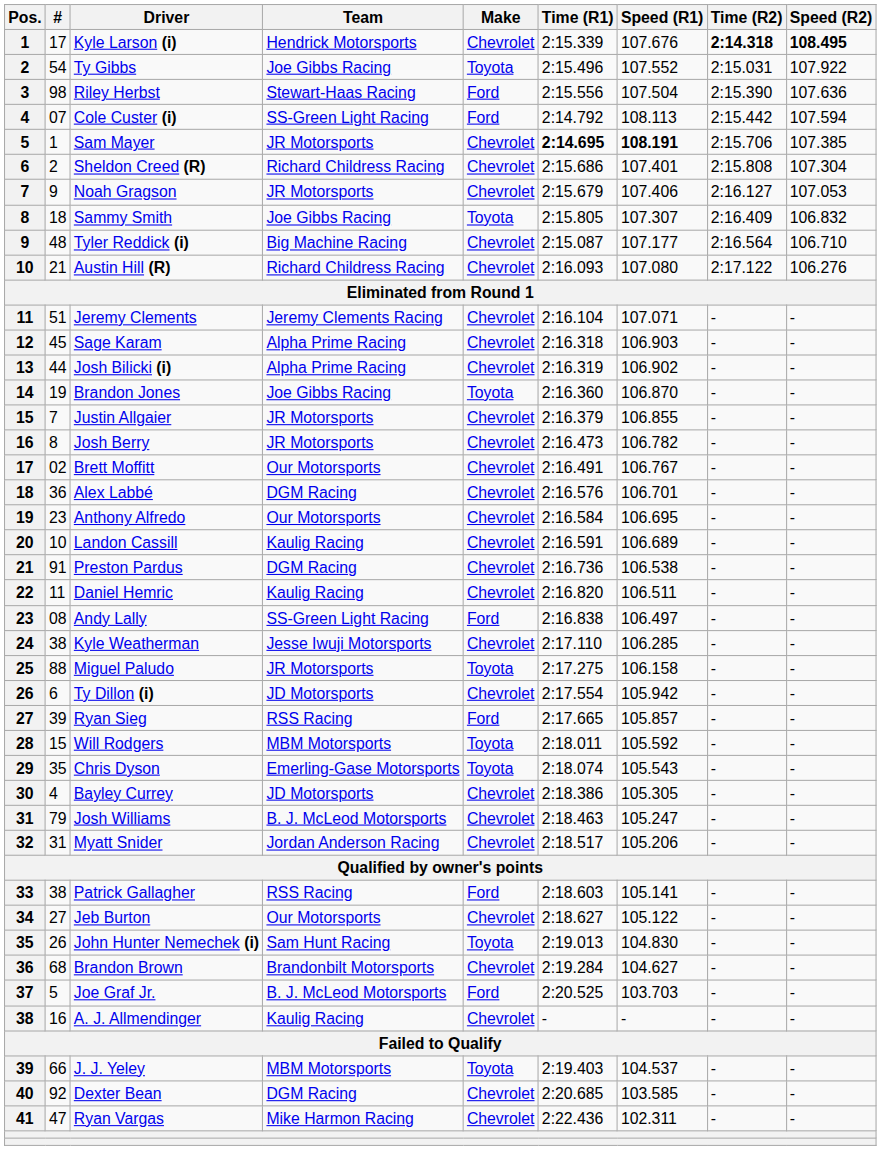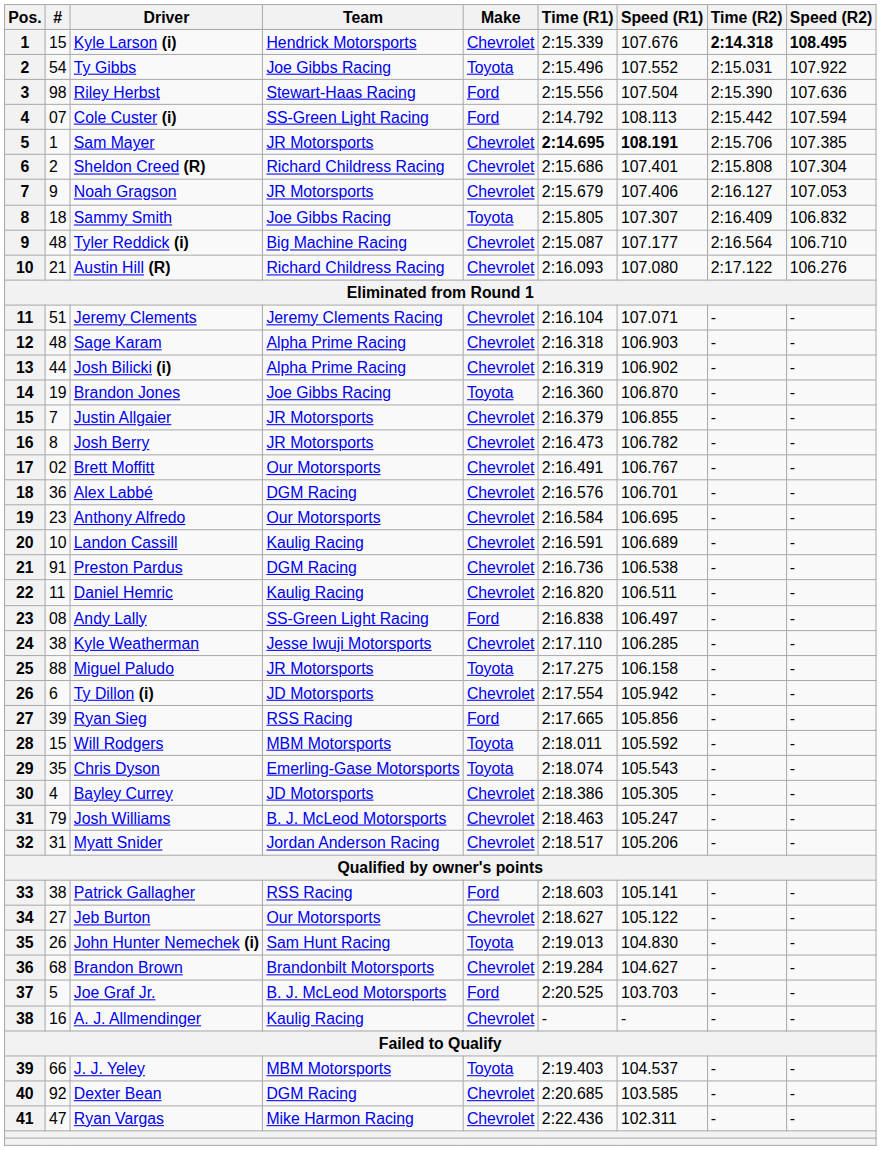 <table class="wikitable" style="font-size:95%">
 <tr>
 <th>Pos.</th>
 <th>#</th>
 <th>Driver</th>
 <th>Team</th>
 <th>Make</th>
 <th>Time (R1)</th>
 <th>Speed (R1)</th>
 <th>Time (R2)</th>
 <th>Speed (R2)</th>
 </tr>
 <tr>
 <th>1</th>
-<td>17</td>
+<td>15</td>
 <td><a href='#'>Kyle Larson</a> <strong>(i)</strong></td>
 <td><a href='#'>Hendrick Motorsports</a></td>
 <td><a href='#'>Chevrolet</a></td>
 <td>2:15.339</td>
 <td>107.676</td>
 <td><strong>2:14.318</strong></td>
 <td><strong>108.495</strong></td>
 </tr>
 <tr>
 <th>2</th>
 <td>54</td>
 <td><a href='#'>Ty Gibbs</a></td>
 <td><a href='#'>Joe Gibbs Racing</a></td>
 <td><a href='#'>Toyota</a></td>
 <td>2:15.496</td>
 <td>107.552</td>
 <td>2:15.031</td>
 <td>107.922</td>
 </tr>
 <tr>
 <th>3</th>
 <td>98</td>
 <td><a href='#'>Riley Herbst</a></td>
 <td><a href='#'>Stewart-Haas Racing</a></td>
 <td><a href='#'>Ford</a></td>
 <td>2:15.556</td>
 <td>107.504</td>
 <td>2:15.390</td>
 <td>107.636</td>
 </tr>
 <tr>
 <th>4</th>
 <td>07</td>
 <td><a href='#'>Cole Custer</a> <strong>(i)</strong></td>
 <td><a href='#'>SS-Green Light Racing</a></td>
 <td><a href='#'>Ford</a></td>
 <td>2:14.792</td>
 <td>108.113</td>
 <td>2:15.442</td>
 <td>107.594</td>
 </tr>
 <tr>
 <th>5</th>
 <td>1</td>
 <td><a href='#'>Sam Mayer</a></td>
 <td><a href='#'>JR Motorsports</a></td>
 <td><a href='#'>Chevrolet</a></td>
 <td><strong>2:14.695</strong></td>
 <td><strong>108.191</strong></td>
 <td>2:15.706</td>
 <td>107.385</td>
 </tr>
 <tr>
 <th>6</th>
 <td>2</td>
 <td><a href='#'>Sheldon Creed</a> <strong>(R)</strong></td>
 <td><a href='#'>Richard Childress Racing</a></td>
 <td><a href='#'>Chevrolet</a></td>
 <td>2:15.686</td>
 <td>107.401</td>
 <td>2:15.808</td>
 <td>107.304</td>
 </tr>
 <tr>
 <th>7</th>
 <td>9</td>
 <td><a href='#'>Noah Gragson</a></td>
 <td><a href='#'>JR Motorsports</a></td>
 <td><a href='#'>Chevrolet</a></td>
 <td>2:15.679</td>
 <td>107.406</td>
 <td>2:16.127</td>
 <td>107.053</td>
 </tr>
 <tr>
 <th>8</th>
 <td>18</td>
 <td><a href='#'>Sammy Smith</a></td>
 <td><a href='#'>Joe Gibbs Racing</a></td>
 <td><a href='#'>Toyota</a></td>
 <td>2:15.805</td>
 <td>107.307</td>
 <td>2:16.409</td>
 <td>106.832</td>
 </tr>
 <tr>
 <th>9</th>
 <td>48</td>
 <td><a href='#'>Tyler Reddick</a> <strong>(i)</strong></td>
 <td><a href='#'>Big Machine Racing</a></td>
 <td><a href='#'>Chevrolet</a></td>
 <td>2:15.087</td>
 <td>107.177</td>
 <td>2:16.564</td>
 <td>106.710</td>
 </tr>
 <tr>
 <th>10</th>
 <td>21</td>
 <td><a href='#'>Austin Hill</a> <strong>(R)</strong></td>
 <td><a href='#'>Richard Childress Racing</a></td>
 <td><a href='#'>Chevrolet</a></td>
 <td>2:16.093</td>
 <td>107.080</td>
 <td>2:17.122</td>
 <td>106.276</td>
 </tr>
 <tr>
 <th colspan="9">Eliminated from Round 1</th>
 </tr>
 <tr>
 <th>11</th>
 <td>51</td>
 <td><a href='#'>Jeremy Clements</a></td>
 <td><a href='#'>Jeremy Clements Racing</a></td>
 <td><a href='#'>Chevrolet</a></td>
 <td>2:16.104</td>
 <td>107.071</td>
 <td>-</td>
 <td>-</td>
 </tr>
 <tr>
 <th>12</th>
-<td>45</td>
+<td>48</td>
 <td><a href='#'>Sage Karam</a></td>
 <td><a href='#'>Alpha Prime Racing</a></td>
 <td><a href='#'>Chevrolet</a></td>
 <td>2:16.318</td>
 <td>106.903</td>
 <td>-</td>
 <td>-</td>
 </tr>
 <tr>
 <th>13</th>
 <td>44</td>
 <td><a href='#'>Josh Bilicki</a> <strong>(i)</strong></td>
 <td><a href='#'>Alpha Prime Racing</a></td>
 <td><a href='#'>Chevrolet</a></td>
 <td>2:16.319</td>
 <td>106.902</td>
 <td>-</td>
 <td>-</td>
 </tr>
 <tr>
 <th>14</th>
 <td>19</td>
 <td><a href='#'>Brandon Jones</a></td>
 <td><a href='#'>Joe Gibbs Racing</a></td>
 <td><a href='#'>Toyota</a></td>
 <td>2:16.360</td>
 <td>106.870</td>
 <td>-</td>
 <td>-</td>
 </tr>
 <tr>
 <th>15</th>
 <td>7</td>
 <td><a href='#'>Justin Allgaier</a></td>
 <td><a href='#'>JR Motorsports</a></td>
 <td><a href='#'>Chevrolet</a></td>
 <td>2:16.379</td>
 <td>106.855</td>
 <td>-</td>
 <td>-</td>
 </tr>
 <tr>
 <th>16</th>
 <td>8</td>
 <td><a href='#'>Josh Berry</a></td>
 <td><a href='#'>JR Motorsports</a></td>
 <td><a href='#'>Chevrolet</a></td>
 <td>2:16.473</td>
 <td>106.782</td>
 <td>-</td>
 <td>-</td>
 </tr>
 <tr>
 <th>17</th>
 <td>02</td>
 <td><a href='#'>Brett Moffitt</a></td>
 <td><a href='#'>Our Motorsports</a></td>
 <td><a href='#'>Chevrolet</a></td>
 <td>2:16.491</td>
 <td>106.767</td>
 <td>-</td>
 <td>-</td>
 </tr>
 <tr>
 <th>18</th>
 <td>36</td>
 <td><a href='#'>Alex Labbé</a></td>
 <td><a href='#'>DGM Racing</a></td>
 <td><a href='#'>Chevrolet</a></td>
 <td>2:16.576</td>
 <td>106.701</td>
 <td>-</td>
 <td>-</td>
 </tr>
 <tr>
 <th>19</th>
 <td>23</td>
 <td><a href='#'>Anthony Alfredo</a></td>
 <td><a href='#'>Our Motorsports</a></td>
 <td><a href='#'>Chevrolet</a></td>
 <td>2:16.584</td>
 <td>106.695</td>
 <td>-</td>
 <td>-</td>
 </tr>
 <tr>
 <th>20</th>
 <td>10</td>
 <td><a href='#'>Landon Cassill</a></td>
 <td><a href='#'>Kaulig Racing</a></td>
 <td><a href='#'>Chevrolet</a></td>
 <td>2:16.591</td>
 <td>106.689</td>
 <td>-</td>
 <td>-</td>
 </tr>
 <tr>
 <th>21</th>
 <td>91</td>
 <td><a href='#'>Preston Pardus</a></td>
 <td><a href='#'>DGM Racing</a></td>
 <td><a href='#'>Chevrolet</a></td>
 <td>2:16.736</td>
 <td>106.538</td>
 <td>-</td>
 <td>-</td>
 </tr>
 <tr>
 <th>22</th>
 <td>11</td>
 <td><a href='#'>Daniel Hemric</a></td>
 <td><a href='#'>Kaulig Racing</a></td>
 <td><a href='#'>Chevrolet</a></td>
 <td>2:16.820</td>
 <td>106.511</td>
 <td>-</td>
 <td>-</td>
 </tr>
 <tr>
 <th>23</th>
 <td>08</td>
 <td><a href='#'>Andy Lally</a></td>
 <td><a href='#'>SS-Green Light Racing</a></td>
 <td><a href='#'>Ford</a></td>
 <td>2:16.838</td>
 <td>106.497</td>
 <td>-</td>
 <td>-</td>
 </tr>
 <tr>
 <th>24</th>
 <td>38</td>
 <td><a href='#'>Kyle Weatherman</a></td>
 <td><a href='#'>Jesse Iwuji Motorsports</a></td>
 <td><a href='#'>Chevrolet</a></td>
 <td>2:17.110</td>
 <td>106.285</td>
 <td>-</td>
 <td>-</td>
 </tr>
 <tr>
 <th>25</th>
 <td>88</td>
 <td><a href='#'>Miguel Paludo</a></td>
 <td><a href='#'>JR Motorsports</a></td>
 <td><a href='#'>Toyota</a></td>
 <td>2:17.275</td>
 <td>106.158</td>
 <td>-</td>
 <td>-</td>
 </tr>
 <tr>
 <th>26</th>
 <td>6</td>
 <td><a href='#'>Ty Dillon</a> <strong>(i)</strong></td>
 <td><a href='#'>JD Motorsports</a></td>
 <td><a href='#'>Chevrolet</a></td>
 <td>2:17.554</td>
 <td>105.942</td>
 <td>-</td>
 <td>-</td>
 </tr>
 <tr>
 <th>27</th>
 <td>39</td>
 <td><a href='#'>Ryan Sieg</a></td>
 <td><a href='#'>RSS Racing</a></td>
 <td><a href='#'>Ford</a></td>
 <td>2:17.665</td>
-<td>105.857</td>
+<td>105.856</td>
 <td>-</td>
 <td>-</td>
 </tr>
 <tr>
 <th>28</th>
 <td>15</td>
 <td><a href='#'>Will Rodgers</a></td>
 <td><a href='#'>MBM Motorsports</a></td>
 <td><a href='#'>Toyota</a></td>
 <td>2:18.011</td>
 <td>105.592</td>
 <td>-</td>
 <td>-</td>
 </tr>
 <tr>
 <th>29</th>
 <td>35</td>
 <td><a href='#'>Chris Dyson</a></td>
 <td><a href='#'>Emerling-Gase Motorsports</a></td>
 <td><a href='#'>Toyota</a></td>
 <td>2:18.074</td>
 <td>105.543</td>
 <td>-</td>
 <td>-</td>
 </tr>
 <tr>
 <th>30</th>
 <td>4</td>
 <td><a href='#'>Bayley Currey</a></td>
 <td><a href='#'>JD Motorsports</a></td>
 <td><a href='#'>Chevrolet</a></td>
 <td>2:18.386</td>
 <td>105.305</td>
 <td>-</td>
 <td>-</td>
 </tr>
 <tr>
 <th>31</th>
 <td>79</td>
 <td><a href='#'>Josh Williams</a></td>
 <td><a href='#'>B. J. McLeod Motorsports</a></td>
 <td><a href='#'>Chevrolet</a></td>
 <td>2:18.463</td>
 <td>105.247</td>
 <td>-</td>
 <td>-</td>
 </tr>
 <tr>
 <th>32</th>
 <td>31</td>
 <td><a href='#'>Myatt Snider</a></td>
 <td><a href='#'>Jordan Anderson Racing</a></td>
 <td><a href='#'>Chevrolet</a></td>
 <td>2:18.517</td>
 <td>105.206</td>
 <td>-</td>
 <td>-</td>
 </tr>
 <tr>
 <th colspan="9">Qualified by owner's points</th>
 </tr>
 <tr>
 <th>33</th>
 <td>38</td>
 <td><a href='#'>Patrick Gallagher</a></td>
 <td><a href='#'>RSS Racing</a></td>
 <td><a href='#'>Ford</a></td>
 <td>2:18.603</td>
 <td>105.141</td>
 <td>-</td>
 <td>-</td>
 </tr>
 <tr>
 <th>34</th>
 <td>27</td>
 <td><a href='#'>Jeb Burton</a></td>
 <td><a href='#'>Our Motorsports</a></td>
 <td><a href='#'>Chevrolet</a></td>
 <td>2:18.627</td>
 <td>105.122</td>
 <td>-</td>
 <td>-</td>
 </tr>
 <tr>
 <th>35</th>
 <td>26</td>
 <td><a href='#'>John Hunter Nemechek</a> <strong>(i)</strong></td>
 <td><a href='#'>Sam Hunt Racing</a></td>
 <td><a href='#'>Toyota</a></td>
 <td>2:19.013</td>
 <td>104.830</td>
 <td>-</td>
 <td>-</td>
 </tr>
 <tr>
 <th>36</th>
 <td>68</td>
 <td><a href='#'>Brandon Brown</a></td>
 <td><a href='#'>Brandonbilt Motorsports</a></td>
 <td><a href='#'>Chevrolet</a></td>
 <td>2:19.284</td>
 <td>104.627</td>
 <td>-</td>
 <td>-</td>
 </tr>
 <tr>
 <th>37</th>
 <td>5</td>
 <td><a href='#'>Joe Graf Jr.</a></td>
 <td><a href='#'>B. J. McLeod Motorsports</a></td>
 <td><a href='#'>Ford</a></td>
 <td>2:20.525</td>
 <td>103.703</td>
 <td>-</td>
 <td>-</td>
 </tr>
 <tr>
 <th>38</th>
 <td>16</td>
 <td><a href='#'>A. J. Allmendinger</a></td>
 <td><a href='#'>Kaulig Racing</a></td>
 <td><a href='#'>Chevrolet</a></td>
 <td>-</td>
 <td>-</td>
 <td>-</td>
 <td>-</td>
 </tr>
 <tr>
 <th colspan="9">Failed to Qualify</th>
 </tr>
 <tr>
 <th>39</th>
 <td>66</td>
 <td><a href='#'>J. J. Yeley</a></td>
 <td><a href='#'>MBM Motorsports</a></td>
 <td><a href='#'>Toyota</a></td>
 <td>2:19.403</td>
 <td>104.537</td>
 <td>-</td>
 <td>-</td>
 </tr>
 <tr>
 <th>40</th>
 <td>92</td>
 <td><a href='#'>Dexter Bean</a></td>
 <td><a href='#'>DGM Racing</a></td>
 <td><a href='#'>Chevrolet</a></td>
 <td>2:20.685</td>
 <td>103.585</td>
 <td>-</td>
 <td>-</td>
 </tr>
 <tr>
 <th>41</th>
 <td>47</td>
 <td><a href='#'>Ryan Vargas</a></td>
 <td><a href='#'>Mike Harmon Racing</a></td>
 <td><a href='#'>Chevrolet</a></td>
 <td>2:22.436</td>
 <td>102.311</td>
 <td>-</td>
 <td>-</td>
 </tr>
 <tr>
 <th colspan="9"></th>
 </tr>
 <tr>
 <th colspan="9"></th>
 </tr>
 </table>
